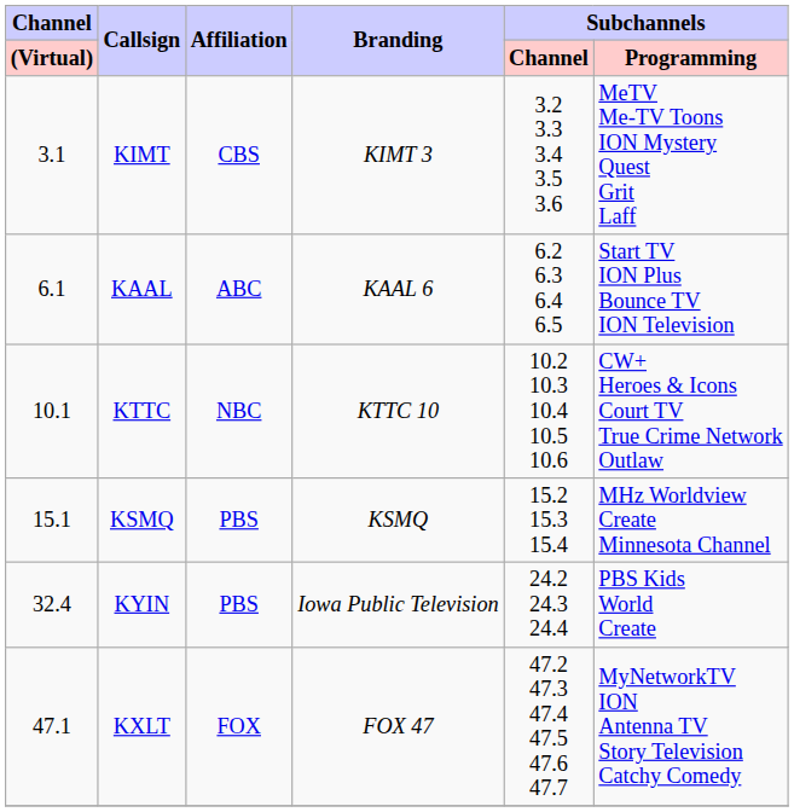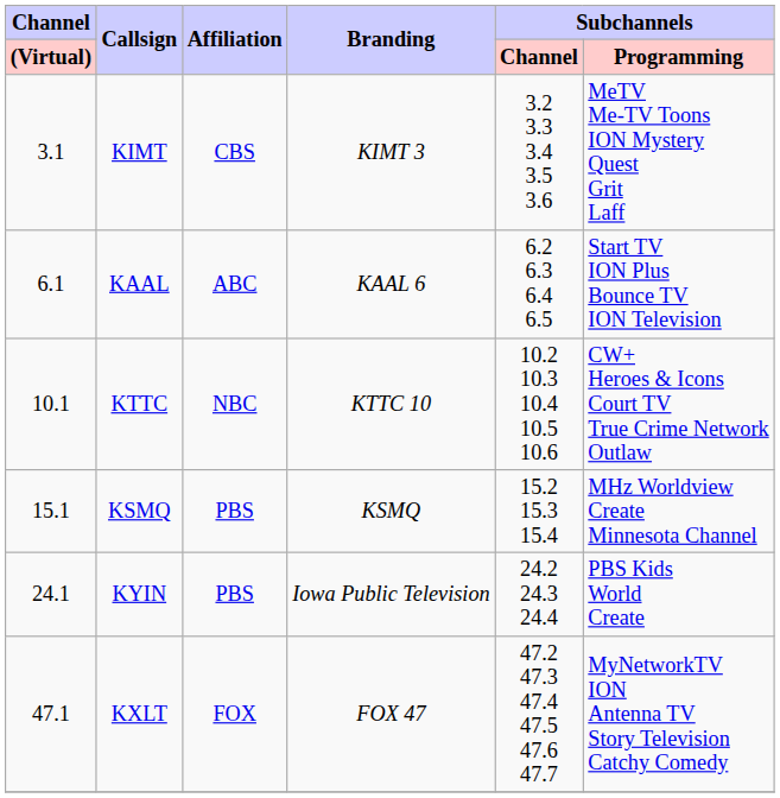 <table class=wikitable style="text-align:center">
 <tr>
 <th style="background:#ccccff;">Channel</th>
 <th style="background:#ccccff;" rowspan="2">Callsign</th>
 <th style="background:#ccccff;" rowspan="2">Affiliation</th>
 <th style="background:#ccccff;" rowspan="2">Branding</th>
 <th style="background:#ccccff;" colspan="2">Subchannels</th>
 </tr>
 <tr>
 <th style="background:#ffcccc;">(Virtual)</th>
 <th style="background:#ffcccc;">Channel</th>
 <th style="background:#ffcccc">Programming</th>
 </tr>
 <tr>
 <td>3.1</td>
 <td><a href='#'>KIMT</a></td>
 <td><a href='#'>CBS</a></td>
 <td><em>KIMT 3</em></td>
 <td>3.2<br>3.3<br>3.4<br>3.5<br>3.6</td>
 <td style="text-align:left"><a href='#'>MeTV</a><br><a href='#'>Me-TV Toons</a><br><a href='#'>ION Mystery</a><br><a href='#'>Quest</a><br><a href='#'>Grit</a><br><a href='#'>Laff</a></td>
 </tr>
 <tr>
 <td>6.1</td>
 <td><a href='#'>KAAL</a></td>
 <td><a href='#'>ABC</a></td>
 <td><em>KAAL 6</em></td>
 <td>6.2<br>6.3<br>6.4<br>6.5</td>
 <td style="text-align:left"><a href='#'>Start TV</a><br><a href='#'>ION Plus</a><br><a href='#'>Bounce TV</a><br><a href='#'>ION Television</a></td>
 </tr>
 <tr>
 <td>10.1</td>
 <td><a href='#'>KTTC</a></td>
 <td><a href='#'>NBC</a></td>
 <td><em>KTTC 10</em></td>
 <td>10.2<br>10.3<br>10.4<br>10.5<br>10.6</td>
 <td style="text-align:left"><a href='#'>CW+</a><br><a href='#'>Heroes & Icons</a><br><a href='#'>Court TV</a><br><a href='#'>True Crime Network</a><br><a href='#'>Outlaw</a></td>
 </tr>
 <tr>
 <td>15.1</td>
 <td><a href='#'>KSMQ</a></td>
 <td><a href='#'>PBS</a></td>
 <td><em>KSMQ</em></td>
 <td>15.2<br>15.3<br>15.4<br></td>
 <td style="text-align:left"><a href='#'>MHz Worldview</a><br><a href='#'>Create</a><br><a href='#'>Minnesota Channel</a></td>
 </tr>
 <tr>
-<td>32.4</td>
+<td>24.1</td>
 <td><a href='#'>KYIN</a></td>
 <td><a href='#'>PBS</a></td>
 <td><em>Iowa Public Television</em></td>
 <td>24.2<br>24.3<br>24.4</td>
 <td style="text-align:left"><a href='#'>PBS Kids</a><br><a href='#'>World</a><br><a href='#'>Create</a></td>
 </tr>
 <tr>
 <td>47.1</td>
 <td><a href='#'>KXLT</a></td>
 <td><a href='#'>FOX</a></td>
 <td><em>FOX 47</em></td>
 <td>47.2<br>47.3<br>47.4<br>47.5<br>47.6<br>47.7</td>
 <td style="text-align:left"><a href='#'>MyNetworkTV</a><br><a href='#'>ION</a><br><a href='#'>Antenna TV</a><br><a href='#'>Story Television</a><br><a href='#'>Catchy Comedy</a></td>
 </tr>
 <tr>
 </tr>
 </table>
